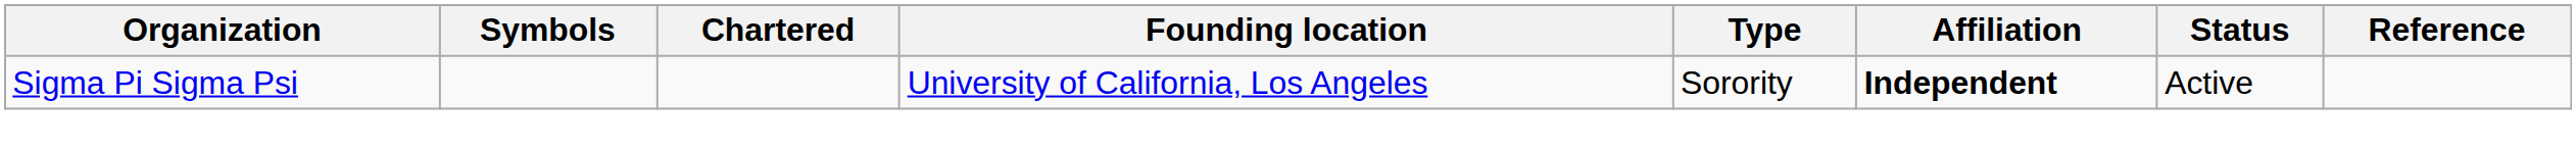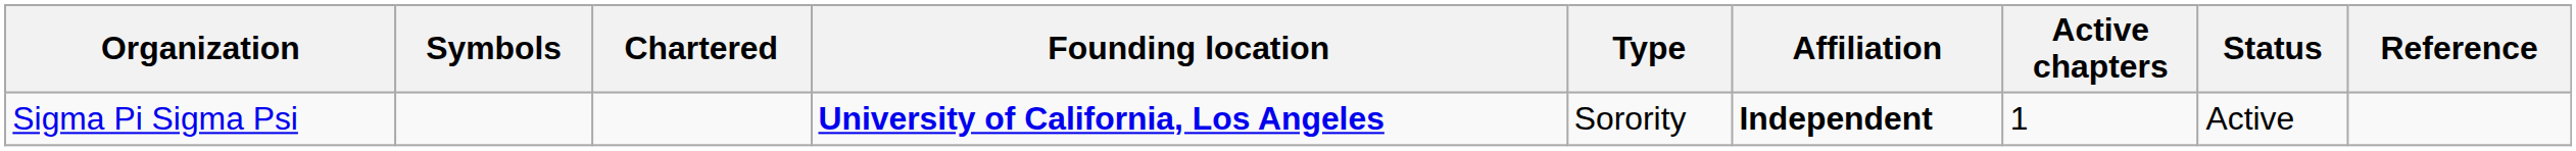 <table class="wikitable sortable" width="100%">
 <tr>
 <th>Organization</th>
 <th>Symbols</th>
 <th>Chartered</th>
 <th>Founding location</th>
 <th>Type</th>
 <th>Affiliation</th>
+<th>Active<br>chapters</th>
 <th>Status</th>
 <th>Reference</th>
 </tr>
 <tr>
 <td><a href='#'>Sigma Pi Sigma Psi</a></td>
 <td><strong></strong></td>
 <td></td>
-<td><a href='#'>University of California, Los Angeles</a></td>
+<td><strong><a href='#'>University of California, Los Angeles</a></strong></td>
 <td>Sorority</td>
 <td><strong>Independent</strong></td>
+<td>1</td>
 <td>Active</td>
 <td></td>
 </tr>
 </table>
